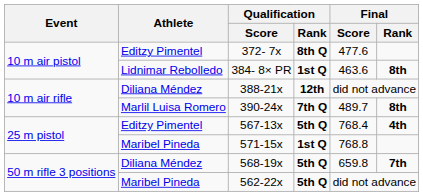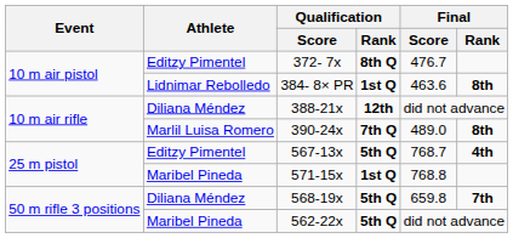 <table class="wikitable" style="font-size:90%">
 <tr>
 <th rowspan="2">Event</th>
 <th rowspan="2">Athlete</th>
 <th colspan="2">Qualification</th>
 <th colspan="2">Final</th>
 </tr>
 <tr>
 <th>Score</th>
 <th>Rank</th>
 <th>Score</th>
 <th>Rank</th>
 </tr>
 <tr>
 <td rowspan=2><a href='#'>10 m air pistol</a></td>
 <td><a href='#'>Editzy Pimentel</a></td>
 <td align=center>372- 7x</td>
 <td align=center><strong>8th Q</strong></td>
-<td align=center>477.6</td>
+<td align=center>476.7</td>
 <td align=center></td>
 </tr>
 <tr>
 <td><a href='#'>Lidnimar Rebolledo</a></td>
 <td align=center>384- 8× PR</td>
 <td align=center><strong>1st Q</strong></td>
 <td align=center>463.6</td>
 <td align=center><strong>8th</strong></td>
 </tr>
 <tr>
 <td rowspan=2><a href='#'>10 m air rifle</a></td>
 <td><a href='#'>Diliana Méndez</a></td>
 <td align=center>388-21x</td>
 <td align=center><strong>12th</strong></td>
 <td style="text-align:center;" colspan="2">did not advance</td>
 </tr>
 <tr>
 <td><a href='#'>Marlil Luisa Romero</a></td>
 <td align=center>390-24x</td>
 <td align=center><strong>7th Q</strong></td>
-<td align=center>489.7</td>
+<td align=center>489.0</td>
 <td align=center><strong>8th</strong></td>
 </tr>
 <tr>
 <td rowspan=2><a href='#'>25 m pistol</a></td>
 <td><a href='#'>Editzy Pimentel</a></td>
 <td align=center>567-13x</td>
 <td align=center><strong>5th Q</strong></td>
-<td align=center>768.4</td>
+<td align=center>768.7</td>
 <td align=center><strong>4th</strong></td>
 </tr>
 <tr>
 <td><a href='#'>Maribel Pineda</a></td>
 <td align=center>571-15x</td>
 <td align=center><strong>1st Q</strong></td>
 <td align=center>768.8</td>
 <td align=center></td>
 </tr>
 <tr>
 <td rowspan=2><a href='#'>50 m rifle 3 positions</a></td>
 <td><a href='#'>Diliana Méndez</a></td>
 <td align=center>568-19x</td>
 <td align=center><strong>5th Q</strong></td>
 <td align=center>659.8</td>
 <td align=center><strong>7th</strong></td>
 </tr>
 <tr>
 <td><a href='#'>Maribel Pineda</a></td>
 <td align=center>562-22x</td>
 <td align=center><strong>5th Q</strong></td>
 <td style="text-align:center;" colspan="2">did not advance</td>
 </tr>
 </table>
